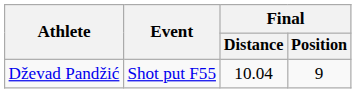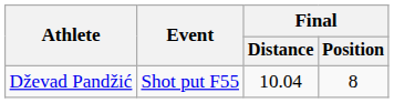 <table class=wikitable style="font-size:90%">
 <tr>
 <th rowspan="2">Athlete</th>
 <th rowspan="2">Event</th>
 <th colspan="2">Final</th>
 </tr>
 <tr style="font-size:95%">
 <th>Distance</th>
 <th>Position</th>
 </tr>
 <tr align=center>
 <td align=left><a href='#'>Dževad Pandžić</a></td>
 <td align=left><a href='#'>Shot put F55</a></td>
 <td>10.04</td>
-<td>9</td>
+<td>8</td>
 </tr>
 </table>
